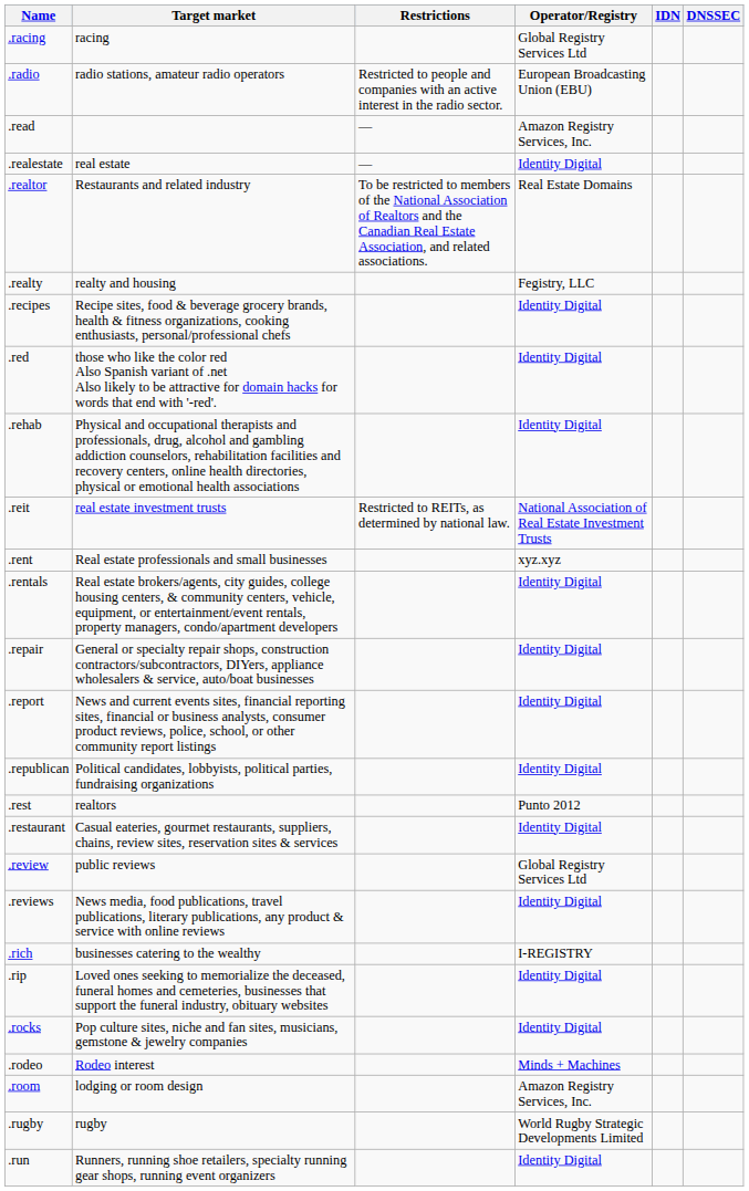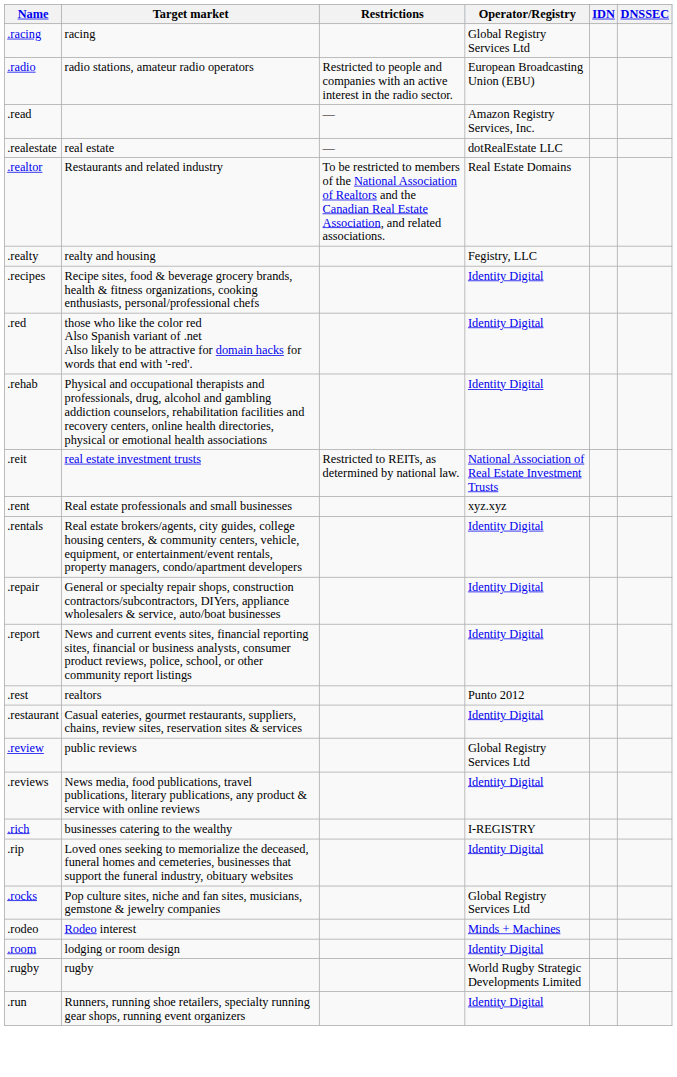 <table class="wikitable sortable">
 <tr style="background:#a0d0ff;">
 <th><a href='#'>Name</a></th>
 <th>Target market</th>
 <th class="unsortable">Restrictions</th>
 <th>Operator/Registry</th>
 <th><a href='#'>IDN</a></th>
 <th><a href='#'>DNSSEC</a></th>
 </tr>
 <tr valign="top">
 <td><a href='#'>.racing</a></td>
 <td>racing</td>
 <td></td>
 <td>Global Registry Services Ltd</td>
 <td></td>
 <td></td>
 </tr>
 <tr valign=top>
 <td><a href='#'>.radio</a></td>
 <td>radio stations, amateur radio operators</td>
 <td>Restricted to people and companies with an active interest in the radio sector.</td>
 <td>European Broadcasting Union (EBU)</td>
 <td></td>
 <td></td>
 </tr>
 <tr valign=top>
 <td>.read</td>
 <td></td>
 <td>—</td>
 <td>Amazon Registry Services, Inc.</td>
 <td></td>
 <td></td>
 </tr>
 <tr valign=top>
 <td>.realestate</td>
 <td>real estate</td>
 <td>—</td>
-<td><a href='#'>Identity Digital</a></td>
+<td>dotRealEstate LLC</td>
 <td></td>
 <td></td>
 </tr>
 <tr valign="top">
 <td><a href='#'>.realtor</a></td>
 <td>Restaurants and related industry</td>
 <td>To be restricted to members of the <a href='#'>National Association of Realtors</a> and the <a href='#'>Canadian Real Estate Association</a>, and related associations.</td>
 <td>Real Estate Domains</td>
 <td></td>
 <td></td>
 </tr>
 <tr valign=top>
 <td>.realty</td>
 <td>realty and housing</td>
 <td></td>
 <td>Fegistry, LLC</td>
 <td></td>
 <td></td>
 </tr>
 <tr valign="top">
 <td>.recipes</td>
 <td>Recipe sites, food & beverage grocery brands, health & fitness organizations, cooking enthusiasts, personal/professional chefs</td>
 <td></td>
 <td><a href='#'>Identity Digital</a></td>
 <td></td>
 <td></td>
 </tr>
 <tr valign="top">
 <td>.red</td>
 <td>those who like the color red<br>Also Spanish variant of .net<br>Also likely to be attractive for <a href='#'>domain hacks</a> for words that end with '-red'.</td>
 <td></td>
 <td><a href='#'>Identity Digital</a></td>
 <td></td>
 <td></td>
 </tr>
 <tr valign="top">
 <td>.rehab</td>
 <td>Physical and occupational therapists and professionals, drug, alcohol and gambling addiction counselors, rehabilitation facilities and recovery centers, online health directories, physical or emotional health associations</td>
 <td></td>
 <td><a href='#'>Identity Digital</a></td>
 <td></td>
 <td></td>
 </tr>
 <tr valign="top">
 <td>.reit</td>
 <td><a href='#'>real estate investment trusts</a></td>
 <td>Restricted to REITs, as determined by national law.</td>
 <td><a href='#'>National Association of Real Estate Investment Trusts</a></td>
 <td></td>
 <td></td>
 </tr>
 <tr valign="top">
 <td>.rent</td>
 <td>Real estate professionals and small businesses</td>
 <td></td>
 <td>xyz.xyz</td>
 <td></td>
 <td></td>
 </tr>
 <tr valign="top">
 <td>.rentals</td>
 <td>Real estate brokers/agents, city guides, college housing centers, & community centers, vehicle, equipment, or entertainment/event rentals, property managers, condo/apartment developers</td>
 <td></td>
 <td><a href='#'>Identity Digital</a></td>
 <td></td>
 <td></td>
 </tr>
 <tr valign="top">
 <td>.repair</td>
 <td>General or specialty repair shops, construction contractors/subcontractors, DIYers, appliance wholesalers & service, auto/boat businesses</td>
 <td></td>
 <td><a href='#'>Identity Digital</a></td>
 <td></td>
 <td></td>
 </tr>
 <tr valign="top">
 <td>.report</td>
 <td>News and current events sites, financial reporting sites, financial or business analysts, consumer product reviews, police, school, or other community report listings</td>
 <td></td>
 <td><a href='#'>Identity Digital</a></td>
 <td></td>
 <td></td>
 </tr>
 <tr valign="top">
-<td>.republican</td>
-<td>Political candidates, lobbyists, political parties, fundraising organizations</td>
-<td></td>
-<td><a href='#'>Identity Digital</a></td>
-<td></td>
-<td></td>
-</tr>
-<tr valign="top">
 <td>.rest</td>
 <td>realtors</td>
 <td></td>
 <td>Punto 2012</td>
 <td></td>
 <td></td>
 </tr>
 <tr valign="top">
 <td>.restaurant</td>
 <td>Casual eateries, gourmet restaurants, suppliers, chains, review sites, reservation sites & services</td>
 <td></td>
 <td><a href='#'>Identity Digital</a></td>
 <td></td>
 <td></td>
 </tr>
 <tr valign="top">
 <td><a href='#'>.review</a></td>
 <td>public reviews</td>
 <td></td>
 <td>Global Registry Services Ltd</td>
 <td></td>
 <td></td>
 </tr>
 <tr valign="top">
 <td>.reviews</td>
 <td>News media, food publications, travel publications, literary publications, any product & service with online reviews</td>
 <td></td>
 <td><a href='#'>Identity Digital</a></td>
 <td></td>
 <td></td>
 </tr>
 <tr valign="top">
 <td><a href='#'>.rich</a></td>
 <td>businesses catering to the wealthy</td>
 <td></td>
 <td>I-REGISTRY</td>
 <td></td>
 <td></td>
 </tr>
 <tr valign="top">
 <td>.rip</td>
 <td>Loved ones seeking to memorialize the deceased, funeral homes and cemeteries, businesses that support the funeral industry, obituary websites</td>
 <td></td>
 <td><a href='#'>Identity Digital</a></td>
 <td></td>
 <td></td>
 </tr>
 <tr valign="top">
 <td><a href='#'>.rocks</a></td>
 <td>Pop culture sites, niche and fan sites, musicians, gemstone & jewelry companies</td>
 <td></td>
-<td><a href='#'>Identity Digital</a></td>
+<td>Global Registry Services Ltd</td>
 <td></td>
 <td></td>
 </tr>
 <tr valign="top">
 <td>.rodeo</td>
 <td><a href='#'>Rodeo</a> interest</td>
 <td></td>
 <td><a href='#'>Minds + Machines</a></td>
 <td></td>
 <td></td>
 </tr>
 <tr valign=top>
 <td><a href='#'>.room</a></td>
 <td>lodging or room design</td>
 <td></td>
-<td>Amazon Registry Services, Inc.</td>
+<td><a href='#'>Identity Digital</a></td>
 <td></td>
 <td></td>
 </tr>
 <tr valign=top>
 <td>.rugby</td>
 <td>rugby</td>
 <td></td>
 <td>World Rugby Strategic Developments Limited</td>
 <td></td>
 <td></td>
 </tr>
 <tr valign="top">
 <td>.run</td>
 <td>Runners, running shoe retailers, specialty running gear shops, running event organizers</td>
 <td></td>
 <td><a href='#'>Identity Digital</a></td>
 <td></td>
 <td></td>
 </tr>
 </table>
